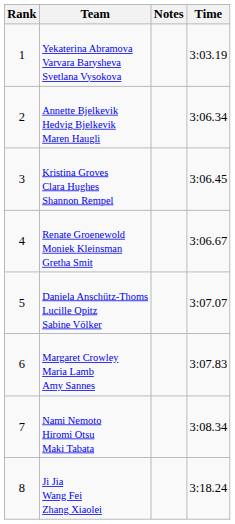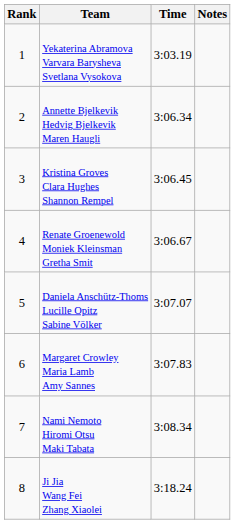 <table class="wikitable sortable" style="text-align:center">
 <tr>
 <th>Rank</th>
 <th>Team</th>
+<th>Time</th>
 <th>Notes</th>
-<th>Time</th>
 </tr>
 <tr>
 <td>1</td>
 <td align="left"><small><br><a href='#'>Yekaterina Abramova</a><br><a href='#'>Varvara Barysheva</a><br><a href='#'>Svetlana Vysokova</a></small></td>
+<td>3:03.19</td>
 <td></td>
-<td>3:03.19</td>
 </tr>
 <tr>
 <td>2</td>
 <td align="left"><small><br><a href='#'>Annette Bjelkevik</a><br><a href='#'>Hedvig Bjelkevik</a><br><a href='#'>Maren Haugli</a></small></td>
+<td>3:06.34</td>
 <td></td>
-<td>3:06.34</td>
 </tr>
 <tr>
 <td>3</td>
 <td align="left"><small><br><a href='#'>Kristina Groves</a><br><a href='#'>Clara Hughes</a><br><a href='#'>Shannon Rempel</a></small></td>
+<td>3:06.45</td>
 <td></td>
-<td>3:06.45</td>
 </tr>
 <tr>
 <td>4</td>
 <td align="left"><small><br><a href='#'>Renate Groenewold</a><br><a href='#'>Moniek Kleinsman</a><br><a href='#'>Gretha Smit</a></small></td>
+<td>3:06.67</td>
 <td></td>
-<td>3:06.67</td>
 </tr>
 <tr>
 <td>5</td>
 <td align="left"><small><br><a href='#'>Daniela Anschütz-Thoms</a><br><a href='#'>Lucille Opitz</a><br><a href='#'>Sabine Völker</a></small></td>
+<td>3:07.07</td>
 <td></td>
-<td>3:07.07</td>
 </tr>
 <tr>
 <td>6</td>
 <td align="left"><small><br><a href='#'>Margaret Crowley</a><br><a href='#'>Maria Lamb</a><br><a href='#'>Amy Sannes</a></small></td>
+<td>3:07.83</td>
 <td></td>
-<td>3:07.83</td>
 </tr>
 <tr>
 <td>7</td>
 <td align="left"><small><br><a href='#'>Nami Nemoto</a><br><a href='#'>Hiromi Otsu</a><br><a href='#'>Maki Tabata</a></small></td>
+<td>3:08.34</td>
 <td></td>
-<td>3:08.34</td>
 </tr>
 <tr>
 <td>8</td>
 <td align="left"><small><br><a href='#'>Ji Jia</a><br><a href='#'>Wang Fei</a><br><a href='#'>Zhang Xiaolei</a></small></td>
+<td>3:18.24</td>
 <td></td>
-<td>3:18.24</td>
 </tr>
 </table>
